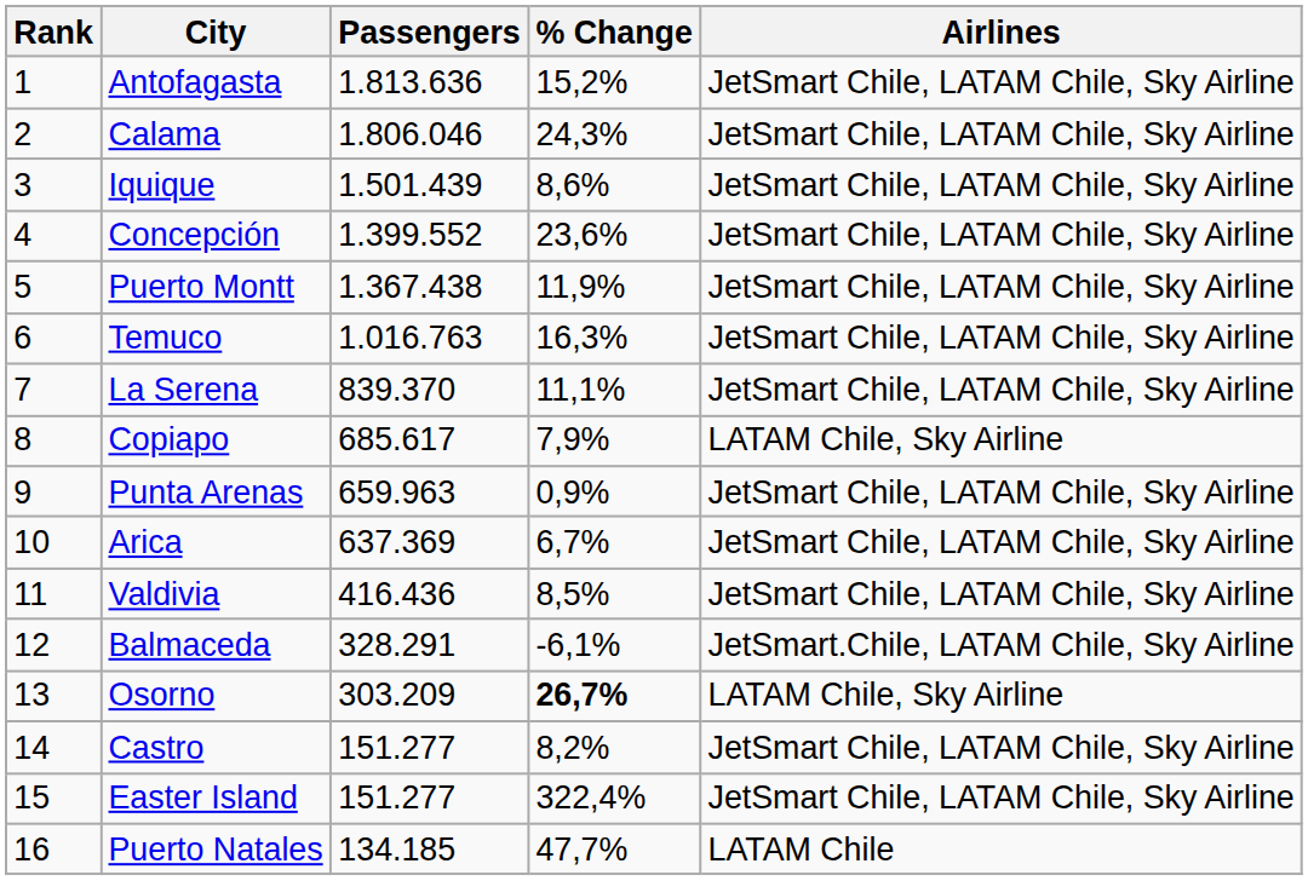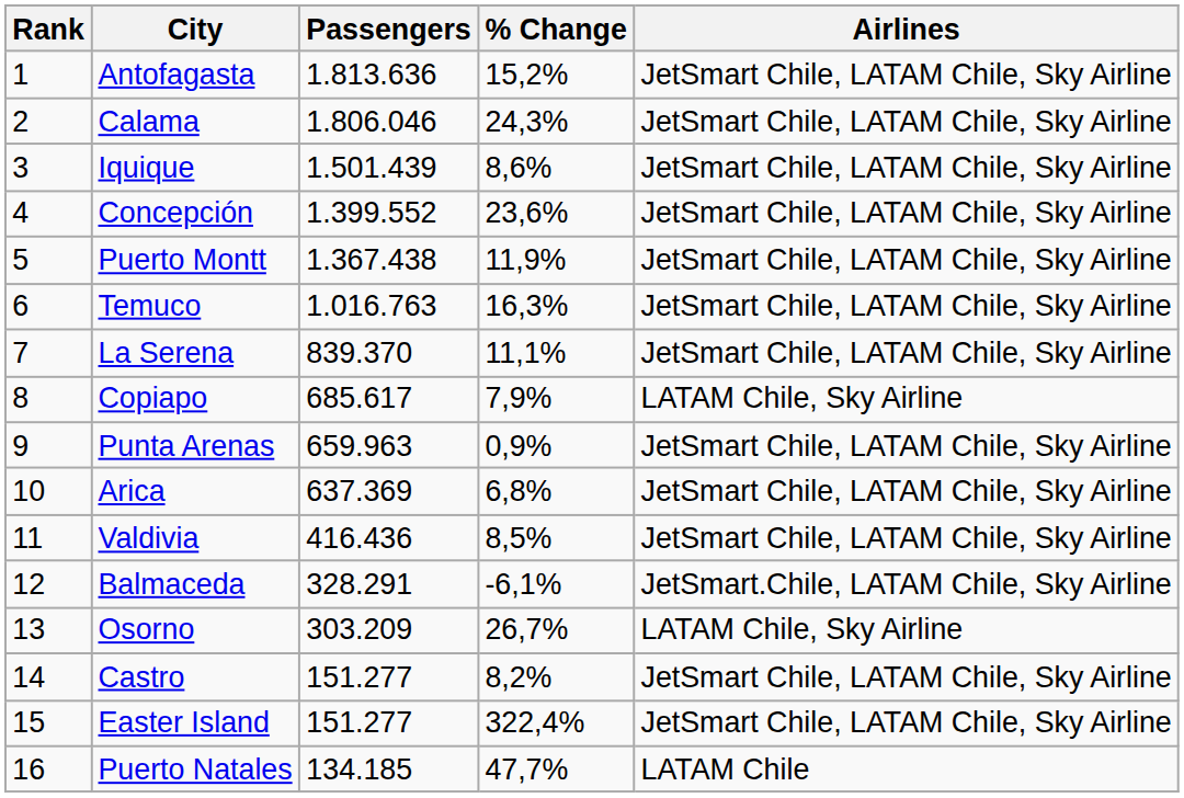 <table class="wikitable" style="font-size: 85%" width= align=>
 <tr>
 <th>Rank</th>
 <th>City</th>
 <th>Passengers</th>
 <th>% Change</th>
 <th>Airlines</th>
 </tr>
 <tr>
 <td>1</td>
 <td><a href='#'>Antofagasta</a></td>
 <td>1.813.636</td>
 <td> 15,2%</td>
 <td>JetSmart Chile, LATAM Chile, Sky Airline</td>
 </tr>
 <tr>
 <td>2</td>
 <td><a href='#'>Calama</a></td>
 <td>1.806.046</td>
 <td> 24,3%</td>
 <td>JetSmart Chile, LATAM Chile, Sky Airline</td>
 </tr>
 <tr>
 <td>3</td>
 <td><a href='#'>Iquique</a></td>
 <td>1.501.439</td>
 <td> 8,6%</td>
 <td>JetSmart Chile, LATAM Chile, Sky Airline</td>
 </tr>
 <tr>
 <td>4</td>
 <td><a href='#'>Concepción</a></td>
 <td>1.399.552</td>
 <td> 23,6%</td>
 <td>JetSmart Chile, LATAM Chile, Sky Airline</td>
 </tr>
 <tr>
 <td>5</td>
 <td><a href='#'>Puerto Montt</a></td>
 <td>1.367.438</td>
 <td> 11,9%</td>
 <td>JetSmart Chile, LATAM Chile, Sky Airline</td>
 </tr>
 <tr>
 <td>6</td>
 <td><a href='#'>Temuco</a></td>
 <td>1.016.763</td>
 <td> 16,3%</td>
 <td>JetSmart Chile, LATAM Chile, Sky Airline</td>
 </tr>
 <tr>
 <td>7</td>
 <td><a href='#'>La Serena</a></td>
 <td>839.370</td>
 <td> 11,1%</td>
 <td>JetSmart Chile, LATAM Chile, Sky Airline</td>
 </tr>
 <tr>
 <td>8</td>
 <td><a href='#'>Copiapo</a></td>
 <td>685.617</td>
 <td> 7,9%</td>
 <td>LATAM Chile, Sky Airline</td>
 </tr>
 <tr>
 <td>9</td>
 <td><a href='#'>Punta Arenas</a></td>
 <td>659.963</td>
 <td> 0,9%</td>
 <td>JetSmart Chile, LATAM Chile, Sky Airline</td>
 </tr>
 <tr>
 <td>10</td>
 <td><a href='#'>Arica</a></td>
 <td>637.369</td>
-<td> 6,7%</td>
+<td> 6,8%</td>
 <td>JetSmart Chile, LATAM Chile, Sky Airline</td>
 </tr>
 <tr>
 <td>11</td>
 <td><a href='#'>Valdivia</a></td>
 <td>416.436</td>
 <td> 8,5%</td>
 <td>JetSmart Chile, LATAM Chile, Sky Airline</td>
 </tr>
 <tr>
 <td>12</td>
 <td><a href='#'>Balmaceda</a></td>
 <td>328.291</td>
 <td> -6,1%</td>
 <td>JetSmart.Chile, LATAM Chile, Sky Airline</td>
 </tr>
 <tr>
 <td>13</td>
 <td><a href='#'>Osorno</a></td>
 <td>303.209</td>
-<td><strong> 26,7%</strong></td>
+<td> 26,7%</td>
 <td>LATAM Chile, Sky Airline</td>
 </tr>
 <tr>
 <td>14</td>
 <td><a href='#'>Castro</a></td>
 <td>151.277</td>
 <td> 8,2%</td>
 <td>JetSmart Chile, LATAM Chile, Sky Airline</td>
 </tr>
 <tr>
 <td>15</td>
 <td><a href='#'>Easter Island</a></td>
 <td>151.277</td>
 <td> 322,4%</td>
 <td>JetSmart Chile, LATAM Chile, Sky Airline</td>
 </tr>
 <tr>
 <td>16</td>
 <td><a href='#'>Puerto Natales</a></td>
 <td>134.185</td>
 <td> 47,7%</td>
 <td>LATAM Chile</td>
 </tr>
 </table>
